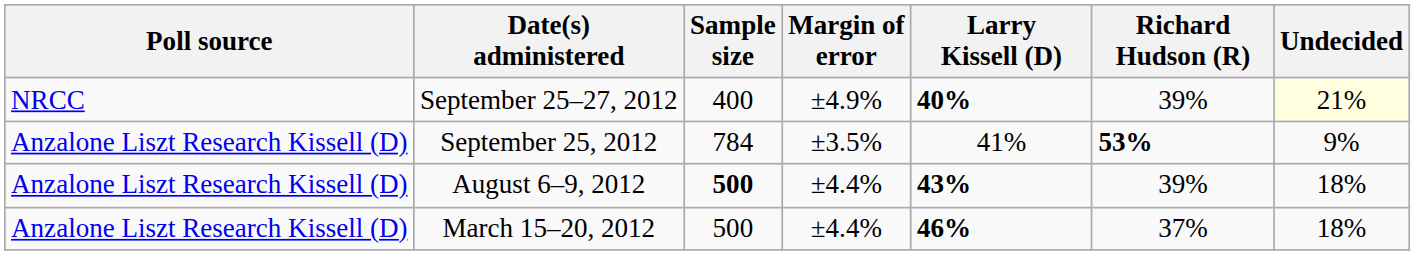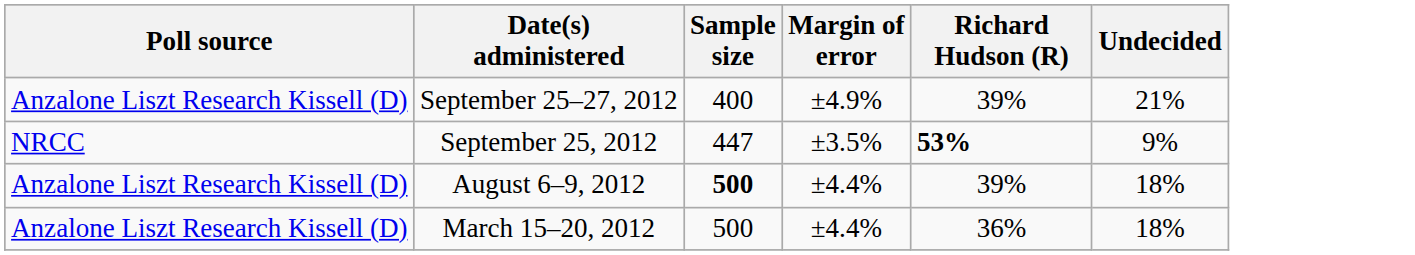 <table class="wikitable">
 <tr>
 <th>Poll source</th>
 <th>Date(s)<br>administered</th>
 <th>Sample<br>size</th>
 <th>Margin of <br>error</th>
-<th style="width:100px;">Larry<br>Kissell (D)</th>
 <th style="width:100px;">Richard<br>Hudson (R)</th>
 <th>Undecided</th>
 </tr>
 <tr>
-<td><a href='#'>NRCC</a></td>
+<td><a href='#'>Anzalone Liszt Research Kissell (D)</a></td>
 <td align=center>September 25–27, 2012</td>
 <td align=center>400</td>
 <td align=center>±4.9%</td>
-<td><strong>40%</strong></td>
 <td align=center>39%</td>
-<td align=center style="background: lightyellow;">21%</td>
+<td align=center>21%</td>
 </tr>
 <tr>
-<td><a href='#'>Anzalone Liszt Research Kissell (D)</a></td>
+<td><a href='#'>NRCC</a></td>
 <td align=center>September 25, 2012</td>
-<td align=center>784</td>
+<td align=center>447</td>
 <td align=center>±3.5%</td>
-<td align=center>41%</td>
 <td><strong>53%</strong></td>
 <td align=center>9%</td>
 </tr>
 <tr>
 <td><a href='#'>Anzalone Liszt Research Kissell (D)</a></td>
 <td align=center>August 6–9, 2012</td>
 <td align=center><strong>500</strong></td>
 <td align=center>±4.4%</td>
-<td><strong>43%</strong></td>
 <td align=center>39%</td>
 <td align=center>18%</td>
 </tr>
 <tr>
 <td><a href='#'>Anzalone Liszt Research Kissell (D)</a></td>
 <td align=center>March 15–20, 2012</td>
 <td align=center>500</td>
 <td align=center>±4.4%</td>
-<td><strong>46%</strong></td>
-<td align=center>37%</td>
+<td align=center>36%</td>
 <td align=center>18%</td>
 </tr>
 </table>
